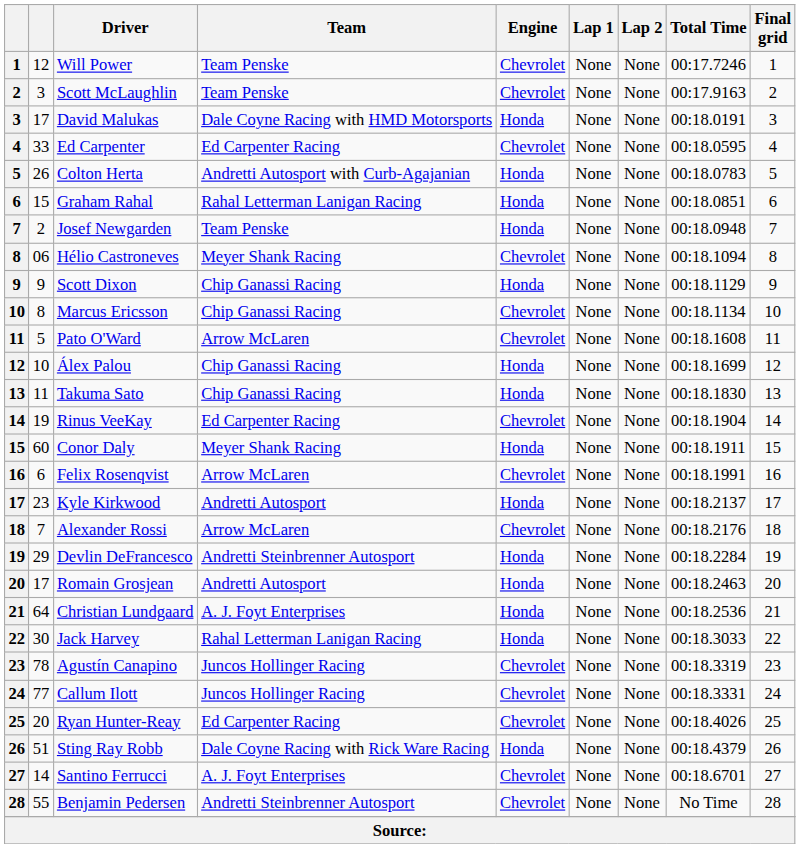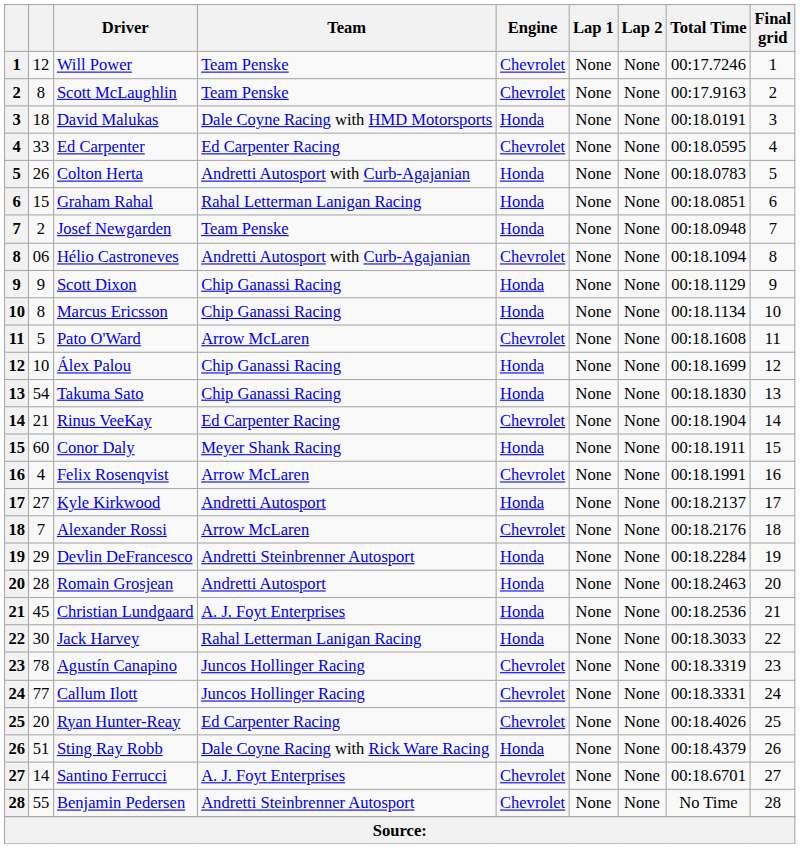 <table class="wikitable sortable" style="font-size: 95%;">
 <tr>
 <th></th>
 <th></th>
 <th>Driver</th>
 <th>Team</th>
 <th>Engine</th>
 <th>Lap 1</th>
 <th>Lap 2</th>
 <th>Total Time</th>
 <th>Final<br>grid</th>
 </tr>
 <tr>
 <th>1</th>
 <td align="center">12</td>
 <td> <a href='#'>Will Power</a></td>
 <td><a href='#'>Team Penske</a></td>
 <td><a href='#'>Chevrolet</a></td>
 <td align="center">None</td>
 <td align="center">None</td>
 <td align="center">00:17.7246</td>
 <td align="center">1</td>
 </tr>
 <tr>
 <th>2</th>
-<td align="center">3</td>
+<td align="center">8</td>
 <td> <a href='#'>Scott McLaughlin</a></td>
 <td><a href='#'>Team Penske</a></td>
 <td><a href='#'>Chevrolet</a></td>
 <td align="center">None</td>
 <td align="center">None</td>
 <td align="center">00:17.9163</td>
 <td align="center">2</td>
 </tr>
 <tr>
 <th>3</th>
-<td align="center">17</td>
+<td align="center">18</td>
 <td> <a href='#'>David Malukas</a></td>
 <td><a href='#'>Dale Coyne Racing</a> with <a href='#'>HMD Motorsports</a></td>
 <td><a href='#'>Honda</a></td>
 <td align="center">None</td>
 <td align="center">None</td>
 <td align="center">00:18.0191</td>
 <td align="center">3</td>
 </tr>
 <tr>
 <th>4</th>
 <td align="center">33</td>
 <td> <a href='#'>Ed Carpenter</a></td>
 <td><a href='#'>Ed Carpenter Racing</a></td>
 <td><a href='#'>Chevrolet</a></td>
 <td align="center">None</td>
 <td align="center">None</td>
 <td align="center">00:18.0595</td>
 <td align="center">4</td>
 </tr>
 <tr>
 <th>5</th>
 <td align="center">26</td>
 <td> <a href='#'>Colton Herta</a></td>
 <td><a href='#'>Andretti Autosport</a> with <a href='#'>Curb-Agajanian</a></td>
 <td><a href='#'>Honda</a></td>
 <td align="center">None</td>
 <td align="center">None</td>
 <td align="center">00:18.0783</td>
 <td align="center">5</td>
 </tr>
 <tr>
 <th>6</th>
 <td align="center">15</td>
 <td> <a href='#'>Graham Rahal</a></td>
 <td><a href='#'>Rahal Letterman Lanigan Racing</a></td>
 <td><a href='#'>Honda</a></td>
 <td align="center">None</td>
 <td align="center">None</td>
 <td align="center">00:18.0851</td>
 <td align="center">6</td>
 </tr>
 <tr>
 <th>7</th>
 <td align="center">2</td>
 <td> <a href='#'>Josef Newgarden</a> <strong></strong></td>
 <td><a href='#'>Team Penske</a></td>
 <td><a href='#'>Honda</a></td>
 <td align="center">None</td>
 <td align="center">None</td>
 <td align="center">00:18.0948</td>
 <td align="center">7</td>
 </tr>
 <tr>
 <th>8</th>
 <td align="center">06</td>
 <td> <a href='#'>Hélio Castroneves</a> <strong></strong></td>
-<td><a href='#'>Meyer Shank Racing</a></td>
+<td><a href='#'>Andretti Autosport</a> with <a href='#'>Curb-Agajanian</a></td>
 <td><a href='#'>Chevrolet</a></td>
 <td align="center">None</td>
 <td align="center">None</td>
 <td align="center">00:18.1094</td>
 <td align="center">8</td>
 </tr>
 <tr>
 <th>9</th>
 <td align="center">9</td>
 <td> <a href='#'>Scott Dixon</a></td>
 <td><a href='#'>Chip Ganassi Racing</a></td>
 <td><a href='#'>Honda</a></td>
 <td align="center">None</td>
 <td align="center">None</td>
 <td align="center">00:18.1129</td>
 <td align="center">9</td>
 </tr>
 <tr>
 <th>10</th>
 <td align="center">8</td>
 <td> <a href='#'>Marcus Ericsson</a></td>
 <td><a href='#'>Chip Ganassi Racing</a></td>
-<td><a href='#'>Chevrolet</a></td>
+<td><a href='#'>Honda</a></td>
 <td align="center">None</td>
 <td align="center">None</td>
 <td align="center">00:18.1134</td>
 <td align="center">10</td>
 </tr>
 <tr>
 <th>11</th>
 <td align="center">5</td>
 <td> <a href='#'>Pato O'Ward</a> <strong></strong></td>
 <td><a href='#'>Arrow McLaren</a></td>
 <td><a href='#'>Chevrolet</a></td>
 <td align="center">None</td>
 <td align="center">None</td>
 <td align="center">00:18.1608</td>
 <td align="center">11</td>
 </tr>
 <tr>
 <th>12</th>
 <td align="center">10</td>
 <td> <a href='#'>Álex Palou</a></td>
 <td><a href='#'>Chip Ganassi Racing</a></td>
 <td><a href='#'>Honda</a></td>
 <td align="center">None</td>
 <td align="center">None</td>
 <td align="center">00:18.1699</td>
 <td align="center">12</td>
 </tr>
 <tr>
 <th>13</th>
-<td align="center">11</td>
+<td align="center">54</td>
 <td> <a href='#'>Takuma Sato</a></td>
 <td><a href='#'>Chip Ganassi Racing</a></td>
 <td><a href='#'>Honda</a></td>
 <td align="center">None</td>
 <td align="center">None</td>
 <td align="center">00:18.1830</td>
 <td align="center">13</td>
 </tr>
 <tr>
 <th>14</th>
-<td align="center">19</td>
+<td align="center">21</td>
 <td> <a href='#'>Rinus VeeKay</a></td>
 <td><a href='#'>Ed Carpenter Racing</a></td>
 <td><a href='#'>Chevrolet</a></td>
 <td align="center">None</td>
 <td align="center">None</td>
 <td align="center">00:18.1904</td>
 <td align="center">14</td>
 </tr>
 <tr>
 <th>15</th>
 <td align="center">60</td>
 <td> <a href='#'>Conor Daly</a></td>
 <td><a href='#'>Meyer Shank Racing</a></td>
 <td><a href='#'>Honda</a></td>
 <td align="center">None</td>
 <td align="center">None</td>
 <td align="center">00:18.1911</td>
 <td align="center">15</td>
 </tr>
 <tr>
 <th>16</th>
-<td align="center">6</td>
+<td align="center">4</td>
 <td> <a href='#'>Felix Rosenqvist</a></td>
 <td><a href='#'>Arrow McLaren</a></td>
 <td><a href='#'>Chevrolet</a></td>
 <td align="center">None</td>
 <td align="center">None</td>
 <td align="center">00:18.1991</td>
 <td align="center">16</td>
 </tr>
 <tr>
 <th>17</th>
-<td align="center">23</td>
+<td align="center">27</td>
 <td> <a href='#'>Kyle Kirkwood</a></td>
 <td><a href='#'>Andretti Autosport</a></td>
 <td><a href='#'>Honda</a></td>
 <td align="center">None</td>
 <td align="center">None</td>
 <td align="center">00:18.2137</td>
 <td align="center">17</td>
 </tr>
 <tr>
 <th>18</th>
 <td align="center">7</td>
 <td> <a href='#'>Alexander Rossi</a></td>
 <td><a href='#'>Arrow McLaren</a></td>
 <td><a href='#'>Chevrolet</a></td>
 <td align="center">None</td>
 <td align="center">None</td>
 <td align="center">00:18.2176</td>
 <td align="center">18</td>
 </tr>
 <tr>
 <th>19</th>
 <td align="center">29</td>
 <td> <a href='#'>Devlin DeFrancesco</a></td>
 <td><a href='#'>Andretti Steinbrenner Autosport</a></td>
 <td><a href='#'>Honda</a></td>
 <td align="center">None</td>
 <td align="center">None</td>
 <td align="center">00:18.2284</td>
 <td align="center">19</td>
 </tr>
 <tr>
 <th>20</th>
-<td align="center">17</td>
+<td align="center">28</td>
 <td> <a href='#'>Romain Grosjean</a></td>
 <td><a href='#'>Andretti Autosport</a></td>
 <td><a href='#'>Honda</a></td>
 <td align="center">None</td>
 <td align="center">None</td>
 <td align="center">00:18.2463</td>
 <td align="center">20</td>
 </tr>
 <tr>
 <th>21</th>
-<td align="center">64</td>
+<td align="center">45</td>
 <td> <a href='#'>Christian Lundgaard</a></td>
 <td><a href='#'>A. J. Foyt Enterprises</a></td>
 <td><a href='#'>Honda</a></td>
 <td align="center">None</td>
 <td align="center">None</td>
 <td align="center">00:18.2536</td>
 <td align="center">21</td>
 </tr>
 <tr>
 <th>22</th>
 <td align="center">30</td>
 <td> <a href='#'>Jack Harvey</a></td>
 <td><a href='#'>Rahal Letterman Lanigan Racing</a></td>
 <td><a href='#'>Honda</a></td>
 <td align="center">None</td>
 <td align="center">None</td>
 <td align="center">00:18.3033</td>
 <td align="center">22</td>
 </tr>
 <tr>
 <th>23</th>
 <td align="center">78</td>
 <td> <a href='#'>Agustín Canapino</a> <strong></strong></td>
 <td><a href='#'>Juncos Hollinger Racing</a></td>
 <td><a href='#'>Chevrolet</a></td>
 <td align="center">None</td>
 <td align="center">None</td>
 <td align="center">00:18.3319</td>
 <td align="center">23</td>
 </tr>
 <tr>
 <th>24</th>
 <td align="center">77</td>
 <td> <a href='#'>Callum Ilott</a></td>
 <td><a href='#'>Juncos Hollinger Racing</a></td>
 <td><a href='#'>Chevrolet</a></td>
 <td align="center">None</td>
 <td align="center">None</td>
 <td align="center">00:18.3331</td>
 <td align="center">24</td>
 </tr>
 <tr>
 <th>25</th>
 <td align="center">20</td>
 <td> <a href='#'>Ryan Hunter-Reay</a> <strong></strong></td>
 <td><a href='#'>Ed Carpenter Racing</a></td>
 <td><a href='#'>Chevrolet</a></td>
 <td align="center">None</td>
 <td align="center">None</td>
 <td align="center">00:18.4026</td>
 <td align="center">25</td>
 </tr>
 <tr>
 <th>26</th>
 <td align="center">51</td>
 <td> <a href='#'>Sting Ray Robb</a> <strong></strong></td>
 <td><a href='#'>Dale Coyne Racing</a> with <a href='#'>Rick Ware Racing</a></td>
 <td><a href='#'>Honda</a></td>
 <td align="center">None</td>
 <td align="center">None</td>
 <td align="center">00:18.4379</td>
 <td align="center">26</td>
 </tr>
 <tr>
 <th>27</th>
 <td align="center">14</td>
 <td> <a href='#'>Santino Ferrucci</a></td>
 <td><a href='#'>A. J. Foyt Enterprises</a></td>
 <td><a href='#'>Chevrolet</a></td>
 <td align="center">None</td>
 <td align="center">None</td>
 <td align="center">00:18.6701</td>
 <td align="center">27</td>
 </tr>
 <tr>
 <th>28</th>
 <td align="center">55</td>
 <td> <a href='#'>Benjamin Pedersen</a> <strong></strong></td>
 <td><a href='#'>Andretti Steinbrenner Autosport</a></td>
 <td><a href='#'>Chevrolet</a></td>
 <td align="center">None</td>
 <td align="center">None</td>
 <td align="center">No Time</td>
 <td align="center">28</td>
 </tr>
 <tr>
 </tr>
 <tr class="sortbottom">
 <th colspan="9">Source:</th>
 </tr>
 </table>
